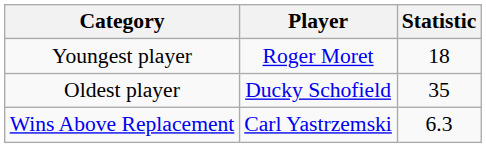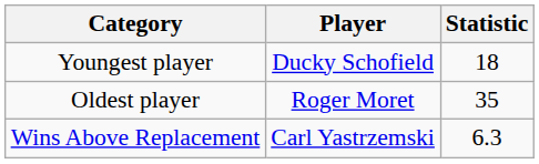 <table class="wikitable" style="text-align:center;">
 <tr>
 <th>Category</th>
 <th>Player</th>
 <th>Statistic</th>
 </tr>
 <tr>
 <td>Youngest player</td>
-<td><a href='#'>Roger Moret</a></td>
+<td><a href='#'>Ducky Schofield</a></td>
 <td>18</td>
 </tr>
 <tr>
 <td>Oldest player</td>
-<td><a href='#'>Ducky Schofield</a></td>
+<td><a href='#'>Roger Moret</a></td>
 <td>35</td>
 </tr>
 <tr>
 <td><a href='#'>Wins Above Replacement</a></td>
 <td><a href='#'>Carl Yastrzemski</a></td>
 <td>6.3</td>
 </tr>
 </table>
